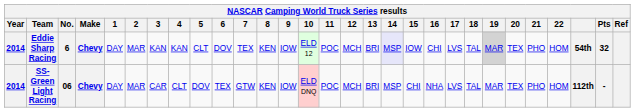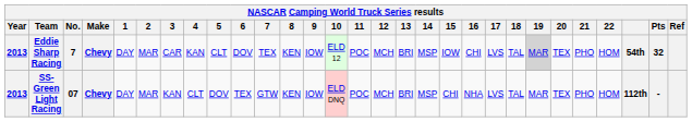 <table class="wikitable" style="text-align:center; font-size:75%">
 <tr>
 <th colspan=45><a href='#'>NASCAR</a> <a href='#'>Camping World Truck Series</a> results</th>
 </tr>
 <tr>
 <th>Year</th>
 <th>Team</th>
 <th>No.</th>
 <th>Make</th>
 <th>1</th>
 <th>2</th>
 <th>3</th>
 <th>4</th>
 <th>5</th>
 <th>6</th>
 <th>7</th>
 <th>8</th>
 <th>9</th>
 <th>10</th>
 <th>11</th>
 <th>12</th>
 <th>13</th>
 <th>14</th>
 <th>15</th>
 <th>16</th>
 <th>17</th>
 <th>18</th>
 <th>19</th>
 <th>20</th>
 <th>21</th>
 <th>22</th>
 <th></th>
 <th>Pts</th>
 <th>Ref</th>
 </tr>
 <tr>
-<th><a href='#'>2014</a></th>
+<th><a href='#'>2013</a></th>
 <th><a href='#'>Eddie Sharp Racing</a></th>
-<th>6</th>
+<th>7</th>
 <th><a href='#'>Chevy</a></th>
 <td><a href='#'>DAY</a></td>
 <td><a href='#'>MAR</a></td>
-<td><a href='#'>KAN</a></td>
+<td><a href='#'>CAR</a></td>
 <td><a href='#'>KAN</a></td>
 <td><a href='#'>CLT</a></td>
 <td><a href='#'>DOV</a></td>
 <td><a href='#'>TEX</a></td>
 <td><a href='#'>KEN</a></td>
 <td><a href='#'>IOW</a></td>
 <td style="background:#DFFFDF;"><a href='#'>ELD</a><br><small>12</small></td>
 <td><a href='#'>POC</a></td>
 <td><a href='#'>MCH</a></td>
 <td><a href='#'>BRI</a></td>
-<td style="background: lavender;"><a href='#'>MSP</a></td>
+<td><a href='#'>MSP</a></td>
 <td><a href='#'>IOW</a></td>
 <td><a href='#'>CHI</a></td>
 <td><a href='#'>LVS</a></td>
 <td><a href='#'>TAL</a></td>
 <td style="background: lightgrey;"><a href='#'>MAR</a></td>
 <td><a href='#'>TEX</a></td>
 <td><a href='#'>PHO</a></td>
 <td><a href='#'>HOM</a></td>
 <th>54th</th>
 <th>32</th>
 <th></th>
 </tr>
 <tr>
-<th><a href='#'>2014</a></th>
+<th><a href='#'>2013</a></th>
 <th><a href='#'>SS-Green Light Racing</a></th>
-<th>06</th>
+<th>07</th>
 <th><a href='#'>Chevy</a></th>
 <td><a href='#'>DAY</a></td>
 <td><a href='#'>MAR</a></td>
-<td><a href='#'>CAR</a></td>
+<td><a href='#'>KAN</a></td>
 <td><a href='#'>CLT</a></td>
 <td><a href='#'>DOV</a></td>
 <td><a href='#'>TEX</a></td>
 <td><a href='#'>GTW</a></td>
 <td><a href='#'>KEN</a></td>
 <td><a href='#'>IOW</a></td>
 <td style="background:#FFCFCF;"><a href='#'>ELD</a><br><small>DNQ</small></td>
 <td><a href='#'>POC</a></td>
 <td><a href='#'>MCH</a></td>
 <td><a href='#'>BRI</a></td>
 <td><a href='#'>MSP</a></td>
 <td><a href='#'>CHI</a></td>
 <td><a href='#'>NHA</a></td>
 <td><a href='#'>LVS</a></td>
 <td><a href='#'>TAL</a></td>
 <td><a href='#'>MAR</a></td>
 <td><a href='#'>TEX</a></td>
 <td><a href='#'>PHO</a></td>
 <td><a href='#'>HOM</a></td>
 <th>112th</th>
 <th>-</th>
 <th></th>
 </tr>
 </table>
